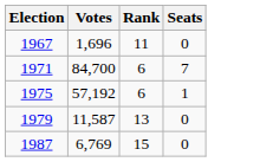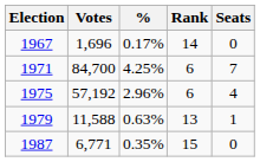 <table class=wikitable style=text-align:center>
 <tr>
 <th>Election</th>
 <th>Votes</th>
+<th>%</th>
 <th>Rank</th>
 <th>Seats</th>
 </tr>
 <tr>
 <td><a href='#'>1967</a></td>
 <td>1,696</td>
-<td>11</td>
+<td>0.17%</td>
+<td>14</td>
 <td>0</td>
 </tr>
 <tr>
 <td><a href='#'>1971</a></td>
 <td>84,700</td>
+<td>4.25%</td>
 <td>6</td>
 <td>7</td>
 </tr>
 <tr>
 <td><a href='#'>1975</a></td>
 <td>57,192</td>
+<td>2.96%</td>
 <td>6</td>
+<td>4</td>
+</tr>
+<tr>
+<td><a href='#'>1979</a></td>
+<td>11,588</td>
+<td>0.63%</td>
+<td>13</td>
 <td>1</td>
 </tr>
 <tr>
-<td><a href='#'>1979</a></td>
-<td>11,587</td>
-<td>13</td>
-<td>0</td>
-</tr>
-<tr>
 <td><a href='#'>1987</a></td>
-<td>6,769</td>
+<td>6,771</td>
+<td>0.35%</td>
 <td>15</td>
 <td>0</td>
 </tr>
 </table>
